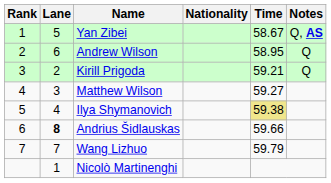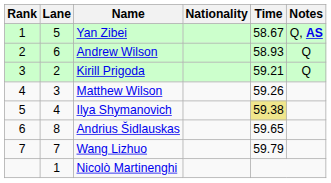 <table class="wikitable sortable" style="text-align:center">
 <tr>
 <th>Rank</th>
 <th>Lane</th>
 <th>Name</th>
 <th>Nationality</th>
 <th>Time</th>
 <th>Notes</th>
 </tr>
 <tr bgcolor=ccffcc>
 <td>1</td>
 <td>5</td>
 <td align=left><a href='#'>Yan Zibei</a></td>
 <td align=left></td>
 <td>58.67</td>
 <td>Q, <strong><a href='#'>AS</a></strong></td>
 </tr>
 <tr bgcolor=ccffcc>
 <td>2</td>
 <td>6</td>
 <td align=left><a href='#'>Andrew Wilson</a></td>
 <td align=left></td>
-<td>58.95</td>
+<td>58.93</td>
 <td>Q</td>
 </tr>
 <tr bgcolor=ccffcc>
 <td>3</td>
 <td>2</td>
 <td align=left><a href='#'>Kirill Prigoda</a></td>
 <td align=left></td>
 <td>59.21</td>
 <td>Q</td>
 </tr>
 <tr>
 <td>4</td>
 <td>3</td>
 <td align=left><a href='#'>Matthew Wilson</a></td>
 <td align=left></td>
-<td>59.27</td>
+<td>59.26</td>
 <td></td>
 </tr>
 <tr>
 <td>5</td>
 <td>4</td>
 <td align=left><a href='#'>Ilya Shymanovich</a></td>
 <td align=left></td>
 <td style="background: khaki;">59.38</td>
 <td></td>
 </tr>
 <tr>
 <td>6</td>
-<td><strong>8</strong></td>
+<td>8</td>
 <td align=left><a href='#'>Andrius Šidlauskas</a></td>
 <td align=left></td>
-<td>59.66</td>
+<td>59.65</td>
 <td></td>
 </tr>
 <tr>
 <td>7</td>
 <td>7</td>
 <td align=left><a href='#'>Wang Lizhuo</a></td>
 <td align=left></td>
 <td>59.79</td>
 <td></td>
 </tr>
 <tr>
 <td></td>
 <td>1</td>
 <td align=left><a href='#'>Nicolò Martinenghi</a></td>
 <td align=left></td>
 <td colspan=2></td>
 </tr>
 </table>
